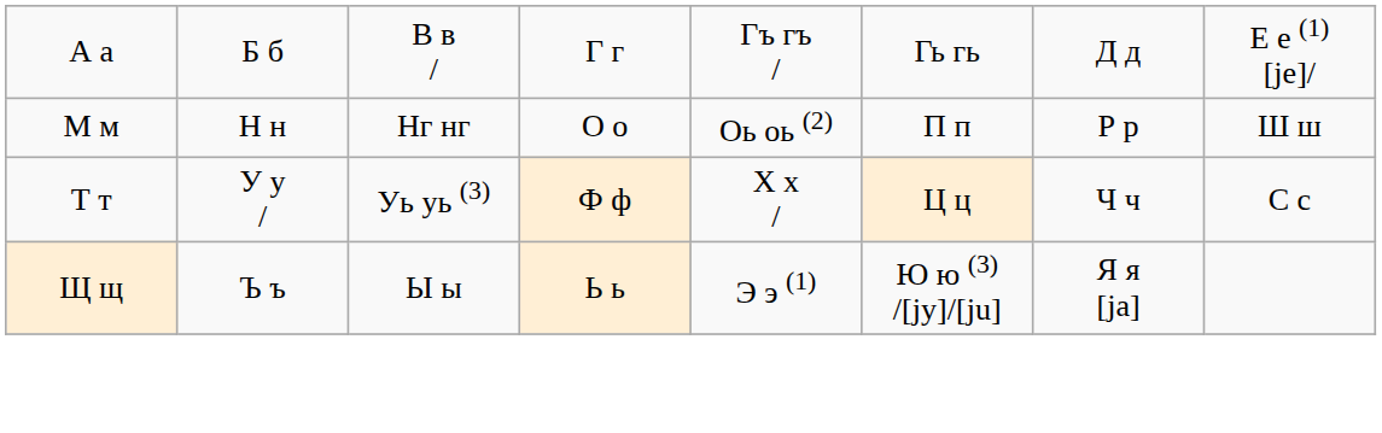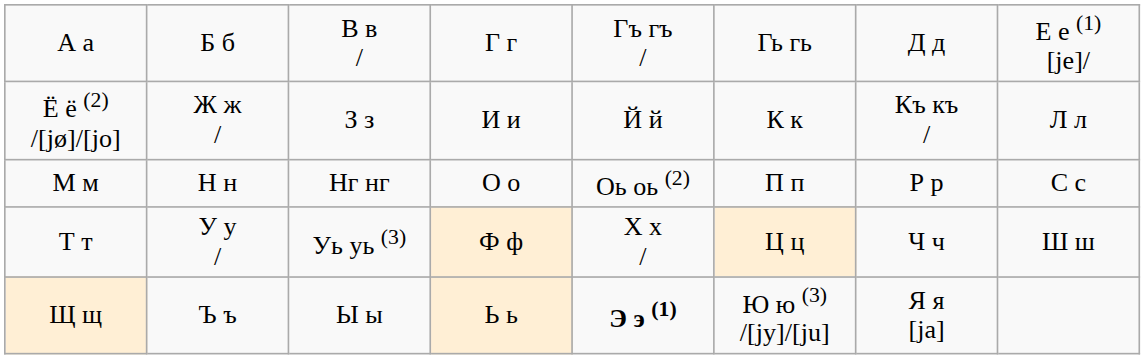 <table class="wikitable">
 <tr>
 <td style="width:5em; text-align:center; padding: 3px;">А а <br> </td>
 <td style="width:5em; text-align:center; padding: 3px;">Б б <br> </td>
 <td style="width:5em; text-align:center; padding: 3px;">В в <br> /</td>
 <td style="width:5em; text-align:center; padding: 3px;">Г г <br> </td>
 <td style="width:5em; text-align:center; padding: 3px;">Гъ гъ <br> /</td>
 <td style="width:5em; text-align:center; padding: 3px;">Гь гь <br> </td>
 <td style="width:5em; text-align:center; padding: 3px;">Д д <br> </td>
 <td style="width:5em; text-align:center; padding: 3px;">Е е <sup>(1)</sup> <br> [je]/</td>
 </tr>
 <tr>
+<td style="width:5em; text-align:center; padding: 3px;">Ё ё <sup>(2)</sup> <br> /[jø]/[jo]</td>
+<td style="width:5em; text-align:center; padding: 3px;">Ж ж <br> /</td>
+<td style="width:5em; text-align:center; padding: 3px;">З з <br> </td>
+<td style="width:5em; text-align:center; padding: 3px;">И и <br> </td>
+<td style="width:5em; text-align:center; padding: 3px;">Й й <br> </td>
+<td style="width:5em; text-align:center; padding: 3px;">К к <br> </td>
+<td style="width:5em; text-align:center; padding: 3px;">Къ къ <br> /</td>
+<td style="width:5em; text-align:center; padding: 3px;">Л л <br> </td>
+</tr>
+<tr>
 <td style="width:5em; text-align:center; padding: 3px;">М м <br> </td>
 <td style="width:5em; text-align:center; padding: 3px;">Н н <br> </td>
 <td style="width:5em; text-align:center; padding: 3px;">Нг нг <br> </td>
 <td style="width:5em; text-align:center; padding: 3px;">О о <br> </td>
 <td style="width:5em; text-align:center; padding: 3px;">Оь оь <sup>(2)</sup><br> </td>
 <td style="width:5em; text-align:center; padding: 3px;">П п <br> </td>
 <td style="width:5em; text-align:center; padding: 3px;">Р р <br> </td>
-<td style="width:5em; text-align:center; padding: 3px;">Ш ш <br> </td>
+<td style="width:5em; text-align:center; padding: 3px;">С с <br> </td>
 </tr>
 <tr>
 <td style="width:5em; text-align:center; padding: 3px;">Т т <br> </td>
 <td style="width:5em; text-align:center; padding: 3px;">У у <br> /</td>
 <td style="width:5em; text-align:center; padding: 3px;">Уь уь <sup>(3)</sup> <br> </td>
 <td style="width:5em; text-align:center; padding: 3px;" bgcolor="#FFEFD5">Ф ф <br> </td>
 <td style="width:5em; text-align:center; padding: 3px;">Х х <br> /</td>
 <td style="width:5em; text-align:center; padding: 3px;" bgcolor="#FFEFD5">Ц ц <br> </td>
 <td style="width:5em; text-align:center; padding: 3px;">Ч ч <br> </td>
-<td style="width:5em; text-align:center; padding: 3px;">С с <br> </td>
+<td style="width:5em; text-align:center; padding: 3px;">Ш ш <br> </td>
 </tr>
 <tr>
 <td style="width:5em; text-align:center; padding: 3px;" bgcolor="#FFEFD5">Щ щ <br> </td>
 <td style="width:5em; text-align:center; padding: 3px;">Ъ ъ <br> </td>
 <td style="width:5em; text-align:center; padding: 3px;">Ы ы <br> </td>
 <td style="width:5em; text-align:center; padding: 3px;" bgcolor="#FFEFD5">Ь ь <br> </td>
-<td style="width:5em; text-align:center; padding: 3px;">Э э <sup>(1)</sup><br> </td>
+<td style="width:5em; text-align:center; padding: 3px;"><strong>Э э <sup>(1)</sup><br> </strong></td>
 <td style="width:5em; text-align:center; padding: 3px;">Ю ю <sup>(3)</sup> <br> /[jy]/[ju]</td>
 <td style="width:5em; text-align:center; padding: 3px;">Я я <br> [ja]</td>
 </tr>
 </table>
